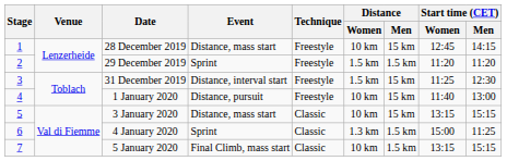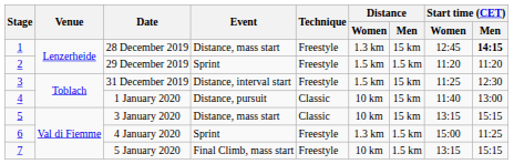 <table class="wikitable">
 <tr>
 <th rowspan=2>Stage</th>
 <th rowspan=2>Venue</th>
 <th rowspan=2>Date</th>
 <th rowspan=2>Event</th>
 <th rowspan=2>Technique</th>
 <th colspan=2>Distance</th>
 <th colspan=2>Start time (<a href='#'>CET</a>)</th>
 </tr>
 <tr>
 <th>Women</th>
 <th>Men</th>
 <th>Women</th>
 <th>Men</th>
 </tr>
 <tr align="center">
 <td><a href='#'>1</a></td>
 <td rowspan=2 align="center"><a href='#'>Lenzerheide</a> </td>
 <td>28 December 2019</td>
 <td align="left">Distance, mass start</td>
 <td align="left">Freestyle</td>
-<td>10 km</td>
+<td>1.3 km</td>
 <td>15 km</td>
 <td>12:45</td>
-<td>14:15</td>
+<td><strong>14:15</strong></td>
 </tr>
 <tr align="center">
 <td><a href='#'>2</a></td>
 <td>29 December 2019</td>
 <td align="left">Sprint</td>
 <td align="left">Freestyle</td>
 <td>1.5 km</td>
 <td>1.5 km</td>
 <td>11:20</td>
 <td>11:20</td>
 </tr>
 <tr align="center">
 <td><a href='#'>3</a></td>
 <td rowspan=2 align="center"><a href='#'>Toblach</a> </td>
 <td>31 December 2019</td>
 <td align="left">Distance, interval start</td>
 <td align="left">Freestyle</td>
 <td>1.5 km</td>
 <td>15 km</td>
 <td>11:25</td>
 <td>12:30</td>
 </tr>
 <tr align="center">
 <td><a href='#'>4</a></td>
 <td>1 January 2020</td>
 <td align="left">Distance, pursuit</td>
-<td align="left">Freestyle</td>
+<td align="left">Classic</td>
 <td>10 km</td>
 <td>15 km</td>
 <td>11:40</td>
 <td>13:00</td>
 </tr>
 <tr align="center">
 <td><a href='#'>5</a></td>
 <td rowspan=3 align="center"><a href='#'>Val di Fiemme</a> </td>
 <td>3 January 2020</td>
 <td align="left">Distance, mass start</td>
 <td align="left">Classic</td>
 <td>10 km</td>
 <td>15 km</td>
 <td>13:15</td>
 <td>15:15</td>
 </tr>
 <tr align="center">
 <td><a href='#'>6</a></td>
 <td>4 January 2020</td>
 <td align="left">Sprint</td>
-<td align="left">Classic</td>
+<td align="left">Freestyle</td>
 <td>1.3 km</td>
 <td>1.5 km</td>
 <td>15:00</td>
 <td>11:25</td>
 </tr>
 <tr align="center">
 <td><a href='#'>7</a></td>
 <td>5 January 2020</td>
 <td align="left">Final Climb, mass start</td>
-<td align="left">Classic</td>
+<td align="left">Freestyle</td>
 <td>10 km</td>
 <td>1.5 km</td>
 <td>13:15</td>
 <td>15:15</td>
 </tr>
 </table>
